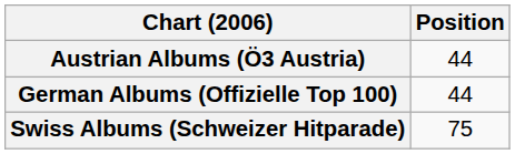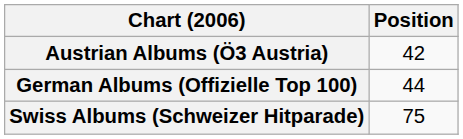 <table class="wikitable sortable plainrowheaders" style="text-align:center">
 <tr>
 <th scope="col">Chart (2006)</th>
 <th scope="col">Position</th>
 </tr>
 <tr>
 <th scope="row">Austrian Albums (Ö3 Austria)</th>
-<td>44</td>
+<td>42</td>
 </tr>
 <tr>
 <th scope="row">German Albums (Offizielle Top 100)</th>
 <td>44</td>
 </tr>
 <tr>
 <th scope="row">Swiss Albums (Schweizer Hitparade)</th>
 <td>75</td>
 </tr>
 </table>
